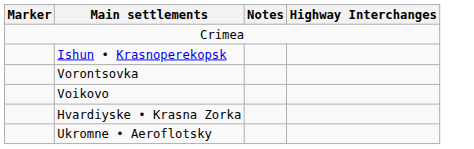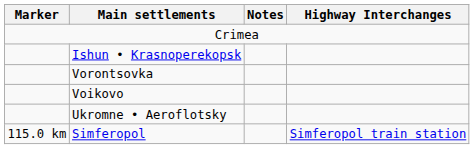 <table class="wikitable">
 <tr>
 <th>Marker</th>
 <th>Main settlements</th>
 <th>Notes</th>
 <th>Highway Interchanges</th>
 </tr>
 <tr>
 <td align=center colspan=4>Crimea</td>
 </tr>
 <tr>
 <td></td>
 <td><a href='#'>Ishun</a> • <a href='#'>Krasnoperekopsk</a></td>
 <td></td>
 <td></td>
 </tr>
 <tr>
 <td></td>
 <td>Vorontsovka</td>
 <td></td>
 <td></td>
 </tr>
 <tr>
 <td></td>
 <td>Voikovo</td>
 <td></td>
 <td></td>
 </tr>
 <tr>
 <td></td>
-<td>Hvardiyske • Krasna Zorka</td>
+<td>Ukromne • Aeroflotsky</td>
 <td></td>
 <td></td>
 </tr>
 <tr>
+<td>115.0 km</td>
+<td><a href='#'>Simferopol</a></td>
 <td></td>
-<td>Ukromne • Aeroflotsky</td>
-<td></td>
-<td></td>
+<td><a href='#'>Simferopol train station</a></td>
 </tr>
 </table>
